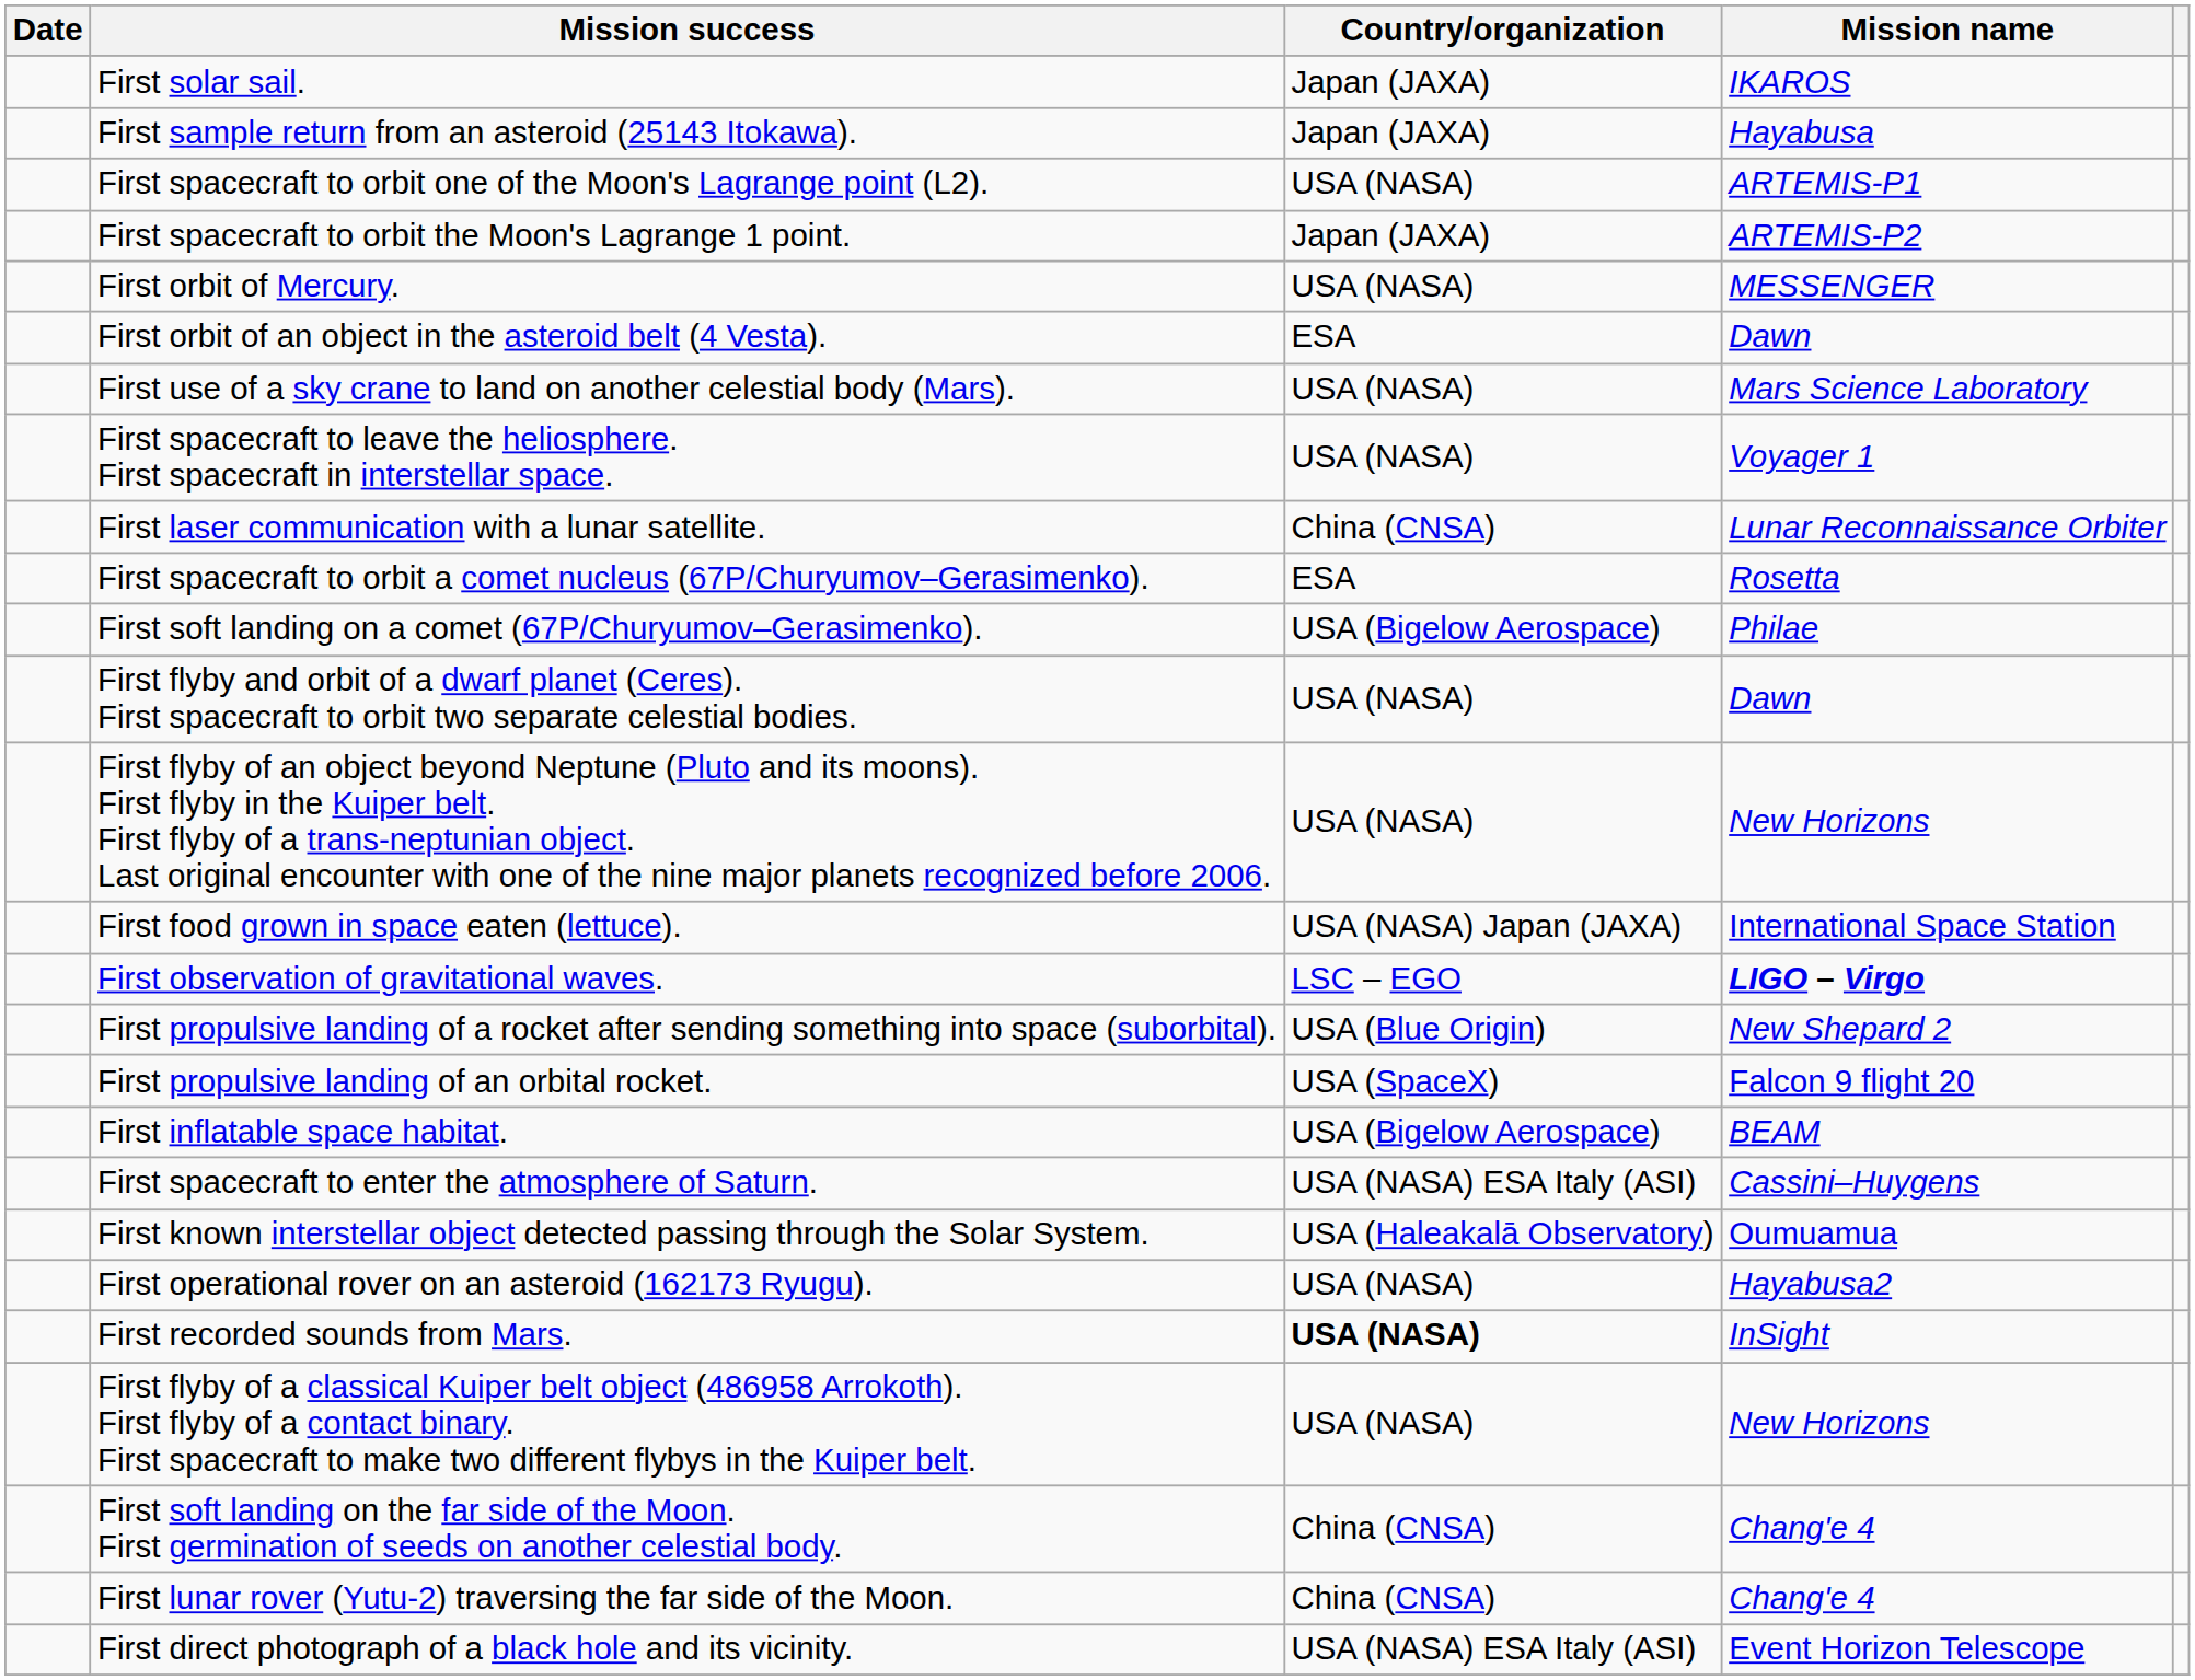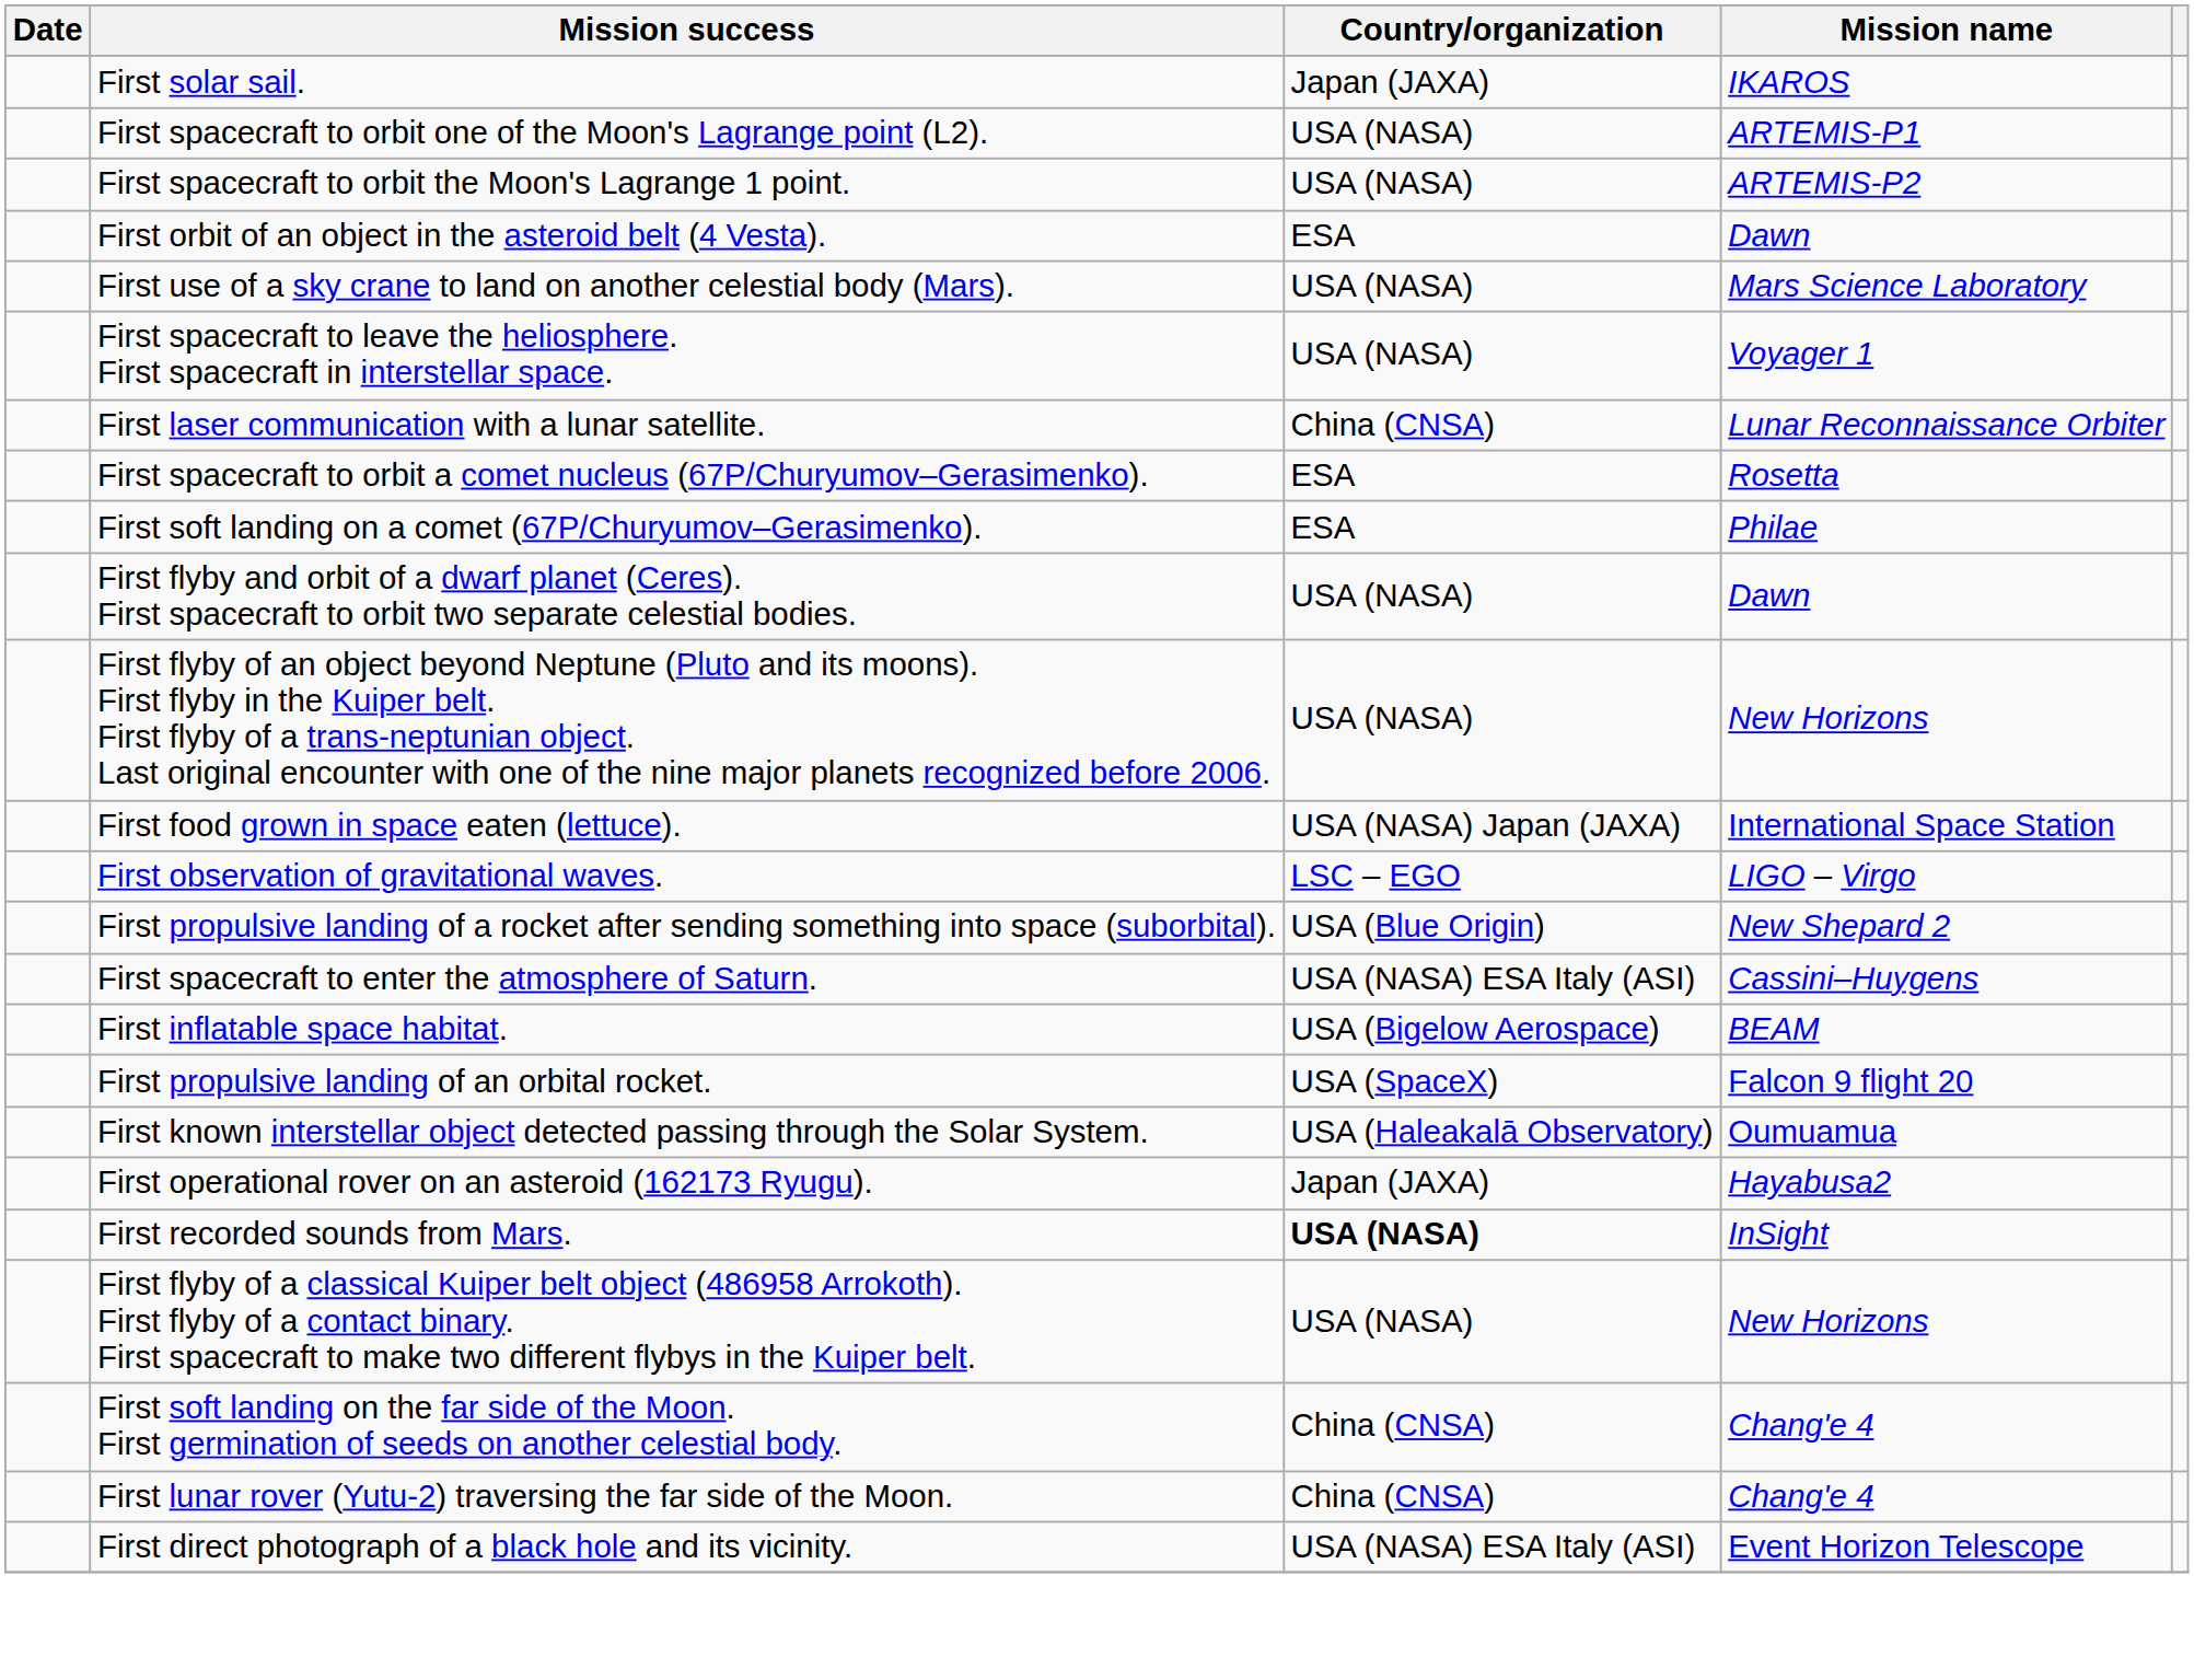 <table class="wikitable sticky-header">
 <tr>
 <th>Date</th>
 <th>Mission success</th>
 <th>Country/organization</th>
 <th>Mission name</th>
 <th></th>
 </tr>
 <tr>
 <td></td>
 <td>First <a href='#'>solar sail</a>.</td>
 <td> Japan (JAXA)</td>
 <td><em><a href='#'>IKAROS</a></em></td>
 <td></td>
 </tr>
 <tr>
 <td></td>
-<td>First <a href='#'>sample return</a> from an asteroid (<a href='#'>25143 Itokawa</a>).</td>
-<td> Japan (JAXA)</td>
-<td><em><a href='#'>Hayabusa</a></em></td>
-<td></td>
-</tr>
-<tr>
-<td></td>
 <td>First spacecraft to orbit one of the Moon's <a href='#'>Lagrange point</a> (L2).</td>
 <td> USA (NASA)</td>
 <td><a href='#'><em>ARTEMIS-P1</em></a></td>
 <td></td>
 </tr>
 <tr>
 <td></td>
 <td>First spacecraft to orbit the Moon's Lagrange 1 point.</td>
-<td> Japan (JAXA)</td>
+<td> USA (NASA)</td>
 <td><a href='#'><em>ARTEMIS-P2</em></a></td>
-<td></td>
-</tr>
-<tr>
-<td></td>
-<td>First orbit of <a href='#'>Mercury</a>.</td>
-<td> USA (NASA)</td>
-<td><em><a href='#'>MESSENGER</a></em></td>
 <td></td>
 </tr>
 <tr>
 <td></td>
 <td>First orbit of an object in the <a href='#'>asteroid belt</a> (<a href='#'>4 Vesta</a>).</td>
 <td> ESA</td>
 <td><em><a href='#'>Dawn</a></em></td>
 <td></td>
 </tr>
 <tr>
 <td></td>
 <td>First use of a <a href='#'>sky crane</a> to land on another celestial body (<a href='#'>Mars</a>).</td>
 <td> USA (NASA)</td>
 <td><em><a href='#'>Mars Science Laboratory</a></em></td>
 <td></td>
 </tr>
 <tr>
 <td></td>
 <td>First spacecraft to leave the <a href='#'>heliosphere</a>.<br>First spacecraft in <a href='#'>interstellar space</a>.</td>
 <td> USA (NASA)</td>
 <td><em><a href='#'>Voyager 1</a></em></td>
 <td></td>
 </tr>
 <tr>
 <td></td>
 <td>First <a href='#'>laser communication</a> with a lunar satellite.</td>
 <td> China (<a href='#'>CNSA</a>)</td>
 <td><em><a href='#'>Lunar Reconnaissance Orbiter</a></em></td>
 <td></td>
 </tr>
 <tr>
 <td></td>
 <td>First spacecraft to orbit a <a href='#'>comet nucleus</a> (<a href='#'>67P/Churyumov–Gerasimenko</a>).</td>
 <td> ESA</td>
 <td><em><a href='#'>Rosetta</a></em></td>
 <td></td>
 </tr>
 <tr>
 <td></td>
 <td>First soft landing on a comet (<a href='#'>67P/Churyumov–Gerasimenko</a>).</td>
-<td> USA (<a href='#'>Bigelow Aerospace</a>)</td>
+<td> ESA</td>
 <td><em><a href='#'>Philae</a></em></td>
 <td></td>
 </tr>
 <tr>
 <td></td>
 <td>First flyby and orbit of a <a href='#'>dwarf planet</a> (<a href='#'>Ceres</a>).<br>First spacecraft to orbit two separate celestial bodies.</td>
 <td> USA (NASA)</td>
 <td><em><a href='#'>Dawn</a></em></td>
 <td></td>
 </tr>
 <tr>
 <td></td>
 <td>First flyby of an object beyond Neptune (<a href='#'>Pluto</a> and its moons).<br>First flyby in the <a href='#'>Kuiper belt</a>.<br>First flyby of a <a href='#'>trans-neptunian object</a>.<br>Last original encounter with one of the nine major planets <a href='#'>recognized before 2006</a>.</td>
 <td> USA (NASA)</td>
 <td><em><a href='#'>New Horizons</a></em></td>
 <td></td>
 </tr>
 <tr>
 <td></td>
 <td>First food <a href='#'>grown in space</a> eaten (<a href='#'>lettuce</a>).</td>
 <td> USA (NASA)  Japan (JAXA)</td>
 <td><a href='#'>International Space Station</a></td>
 <td></td>
 </tr>
 <tr>
 <td></td>
 <td><a href='#'>First observation of gravitational waves</a>.</td>
 <td><a href='#'>LSC</a> – <a href='#'>EGO</a></td>
-<td><strong><em><a href='#'>LIGO</a></em> – <a href='#'><em>Virgo</em></a></strong></td>
+<td><em><a href='#'>LIGO</a></em> – <a href='#'><em>Virgo</em></a></td>
 <td></td>
 </tr>
 <tr>
 <td></td>
 <td>First <a href='#'>propulsive landing</a> of a rocket after sending something into space (<a href='#'>suborbital</a>).</td>
 <td> USA (<a href='#'>Blue Origin</a>)</td>
 <td><a href='#'><em>New Shepard 2</em></a></td>
 <td></td>
 </tr>
 <tr>
 <td></td>
-<td>First <a href='#'>propulsive landing</a> of an orbital rocket.</td>
-<td> USA (<a href='#'>SpaceX</a>)</td>
-<td><a href='#'>Falcon 9 flight 20</a></td>
+<td>First spacecraft to enter the <a href='#'>atmosphere of Saturn</a>.</td>
+<td> USA (NASA)  ESA  Italy (ASI)</td>
+<td><em><a href='#'>Cassini–Huygens</a></em></td>
 <td></td>
 </tr>
 <tr>
 <td></td>
 <td>First <a href='#'>inflatable space habitat</a>.</td>
 <td> USA (<a href='#'>Bigelow Aerospace</a>)</td>
 <td><a href='#'><em>BEAM</em></a></td>
 <td></td>
 </tr>
 <tr>
 <td></td>
-<td>First spacecraft to enter the <a href='#'>atmosphere of Saturn</a>.</td>
-<td> USA (NASA)  ESA  Italy (ASI)</td>
-<td><em><a href='#'>Cassini–Huygens</a></em></td>
+<td>First <a href='#'>propulsive landing</a> of an orbital rocket.</td>
+<td> USA (<a href='#'>SpaceX</a>)</td>
+<td><a href='#'>Falcon 9 flight 20</a></td>
 <td></td>
 </tr>
 <tr>
 <td></td>
 <td>First known <a href='#'>interstellar object</a> detected passing through the Solar System.</td>
 <td> USA (<a href='#'>Haleakalā Observatory</a>)</td>
 <td><a href='#'>Oumuamua</a></td>
 <td></td>
 </tr>
 <tr>
 <td></td>
 <td>First operational rover on an asteroid (<a href='#'>162173 Ryugu</a>).</td>
-<td> USA (NASA)</td>
+<td> Japan (JAXA)</td>
 <td><em><a href='#'>Hayabusa2</a></em></td>
 <td></td>
 </tr>
 <tr>
 <td></td>
 <td>First recorded sounds from <a href='#'>Mars</a>.</td>
 <td><strong> USA (NASA)</strong></td>
 <td><em><a href='#'>InSight</a></em></td>
 <td></td>
 </tr>
 <tr>
 <td></td>
 <td>First flyby of a <a href='#'>classical Kuiper belt object</a> (<a href='#'>486958 Arrokoth</a>).<br>First flyby of a <a href='#'>contact binary</a>.<br>First spacecraft to make two different flybys in the <a href='#'>Kuiper belt</a>.</td>
 <td> USA (NASA)</td>
 <td><em><a href='#'>New Horizons</a></em></td>
 <td></td>
 </tr>
 <tr>
 <td></td>
 <td>First <a href='#'>soft landing</a> on the <a href='#'>far side of the Moon</a>.<br>First <a href='#'>germination of seeds on another celestial body</a>.</td>
 <td> China (<a href='#'>CNSA</a>)</td>
 <td><em><a href='#'>Chang'e 4</a></em></td>
 <td></td>
 </tr>
 <tr>
 <td></td>
 <td>First <a href='#'>lunar rover</a> (<a href='#'>Yutu-2</a>) traversing the far side of the Moon.</td>
 <td> China (<a href='#'>CNSA</a>)</td>
 <td><em><a href='#'>Chang'e 4</a></em></td>
 <td></td>
 </tr>
 <tr>
 <td></td>
 <td>First direct photograph of a <a href='#'>black hole</a> and its vicinity.</td>
 <td> USA (NASA)  ESA  Italy (ASI)</td>
 <td><a href='#'>Event Horizon Telescope</a></td>
 <td></td>
 </tr>
 <tr>
 </tr>
 </table>
